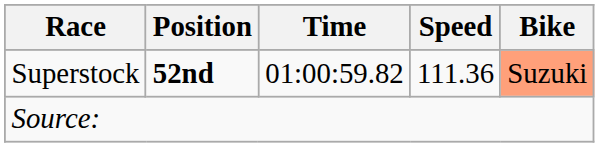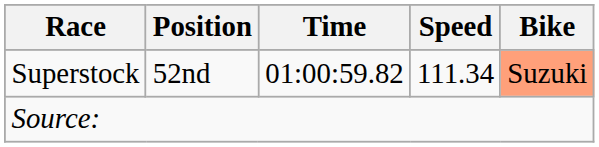 <table class="wikitable">
 <tr>
 <th>Race</th>
 <th>Position</th>
 <th>Time</th>
 <th>Speed</th>
 <th>Bike</th>
 </tr>
 <tr>
 <td>Superstock</td>
-<td><strong>52nd</strong></td>
+<td>52nd</td>
 <td>01:00:59.82</td>
-<td>111.36</td>
+<td>111.34</td>
 <td style="background: lightsalmon;">Suzuki</td>
 </tr>
 <tr>
 <td colspan="5"><em>Source:</em> </td>
 </tr>
 </table>
